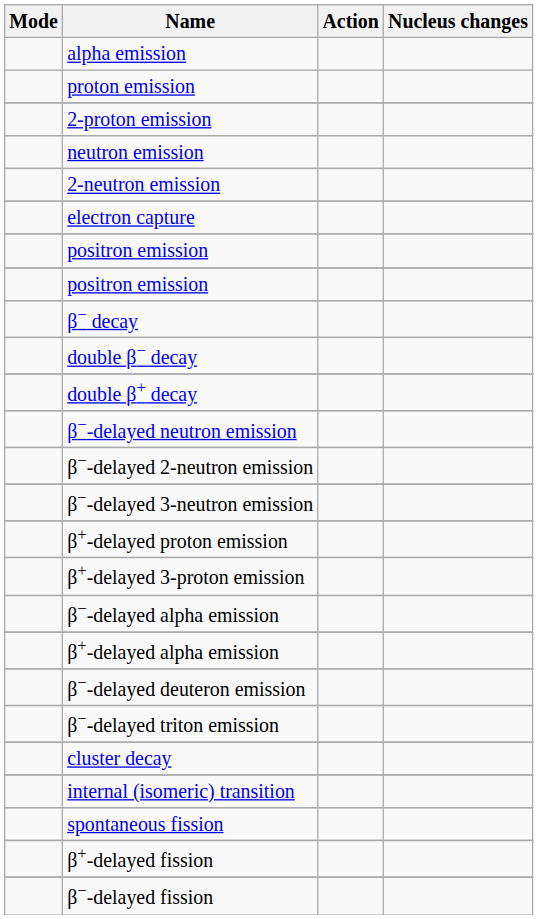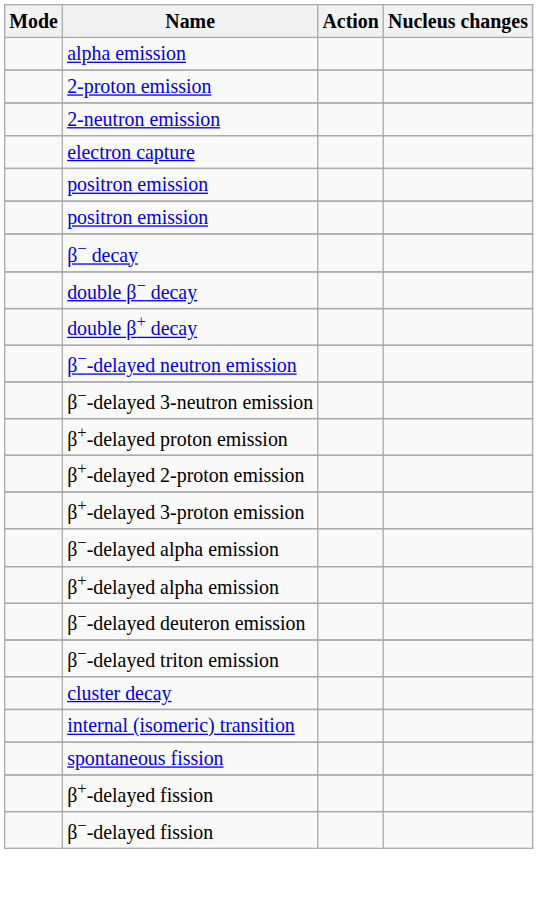 <table class="wikitable collapsible uncollapsed sortable" style="font-size: 95%;">
 <tr style="background:#eee0e0; white-space:nowrap;">
 <th>Mode</th>
 <th>Name</th>
 <th style="max-width:30%;">Action</th>
 <th>Nucleus changes</th>
 </tr>
 <tr>
 <td data-sort-value="10"></td>
 <td><a href='#'>alpha emission</a></td>
 <td></td>
 <td></td>
 </tr>
 <tr>
-<td data-sort-value="20"></td>
-<td><a href='#'>proton emission</a></td>
-<td></td>
-<td></td>
-</tr>
-<tr>
 </tr>
 <tr>
 <td data-sort-value="30"></td>
 <td><a href='#'>2-proton emission</a></td>
 <td></td>
 <td></td>
 </tr>
 <tr>
-</tr>
-<tr>
-<td data-sort-value="40"></td>
-<td><a href='#'>neutron emission</a></td>
-<td></td>
-<td></td>
 </tr>
 <tr>
 </tr>
 <tr>
 <td data-sort-value="50"></td>
 <td><a href='#'>2-neutron emission</a></td>
 <td></td>
 <td></td>
 </tr>
 <tr>
 </tr>
 <tr>
 <td data-sort-value="60"></td>
 <td><a href='#'>electron capture</a></td>
 <td></td>
 <td></td>
 </tr>
 <tr>
 </tr>
 <tr>
 <td data-sort-value="70"></td>
 <td><a href='#'>positron emission</a></td>
 <td></td>
 <td></td>
 </tr>
 <tr>
 </tr>
 <tr>
 <td data-sort-value="80"></td>
 <td><a href='#'>positron emission</a></td>
 <td></td>
 <td></td>
 </tr>
 <tr>
 </tr>
 <tr>
 <td data-sort-value="90"></td>
 <td><a href='#'>β<sup>−</sup> decay</a></td>
 <td></td>
 <td></td>
 </tr>
 <tr>
 </tr>
 <tr>
 <td data-sort-value="100"></td>
 <td><a href='#'>double β<sup>−</sup> decay</a></td>
 <td></td>
 <td></td>
 </tr>
 <tr>
 </tr>
 <tr>
 <td data-sort-value="110"></td>
 <td><a href='#'>double β<sup>+</sup> decay</a></td>
 <td></td>
 <td></td>
 </tr>
 <tr>
 </tr>
 <tr>
 <td data-sort-value="120"></td>
 <td><a href='#'>β<sup>−</sup>-delayed neutron emission</a></td>
 <td></td>
 <td></td>
 </tr>
 <tr>
 </tr>
 <tr>
-<td data-sort-value="130"></td>
-<td>β<sup>−</sup>-delayed 2-neutron emission</td>
-<td></td>
-<td></td>
-</tr>
-<tr>
 </tr>
 <tr>
 <td data-sort-value="140"></td>
 <td>β<sup>−</sup>-delayed 3-neutron emission</td>
 <td></td>
 <td></td>
 </tr>
 <tr>
 </tr>
 <tr>
 <td data-sort-value="150"></td>
 <td>β<sup>+</sup>-delayed proton emission</td>
 <td></td>
 <td></td>
 </tr>
 <tr>
+</tr>
+<tr>
+<td data-sort-value="160"></td>
+<td>β<sup>+</sup>-delayed 2-proton emission</td>
+<td></td>
+<td></td>
 </tr>
 <tr>
 </tr>
 <tr>
 <td data-sort-value="170"></td>
 <td>β<sup>+</sup>-delayed 3-proton emission</td>
 <td></td>
 <td></td>
 </tr>
 <tr>
 </tr>
 <tr>
 <td data-sort-value="180"></td>
 <td>β<sup>−</sup>-delayed alpha emission</td>
 <td></td>
 <td></td>
 </tr>
 <tr>
 </tr>
 <tr>
 <td data-sort-value="190"></td>
 <td>β<sup>+</sup>-delayed alpha emission</td>
 <td></td>
 <td></td>
 </tr>
 <tr>
 </tr>
 <tr>
 <td data-sort-value="200"></td>
 <td>β<sup>−</sup>-delayed deuteron emission</td>
 <td></td>
 <td></td>
 </tr>
 <tr>
 </tr>
 <tr>
 <td data-sort-value="210"></td>
 <td>β<sup>−</sup>-delayed triton emission</td>
 <td></td>
 <td></td>
 </tr>
 <tr>
 </tr>
 <tr>
 <td data-sort-value="262"></td>
 <td><a href='#'>cluster decay</a></td>
 <td></td>
 <td></td>
 </tr>
 <tr>
 </tr>
 <tr>
 <td data-sort-value="305"></td>
 <td><a href='#'>internal (isomeric) transition</a></td>
 <td></td>
 <td></td>
 </tr>
 <tr>
 </tr>
 <tr>
 <td data-sort-value="310"></td>
 <td><a href='#'>spontaneous fission</a></td>
 <td></td>
 <td></td>
 </tr>
 <tr>
 </tr>
 <tr>
 <td data-sort-value="320"></td>
 <td>β<sup>+</sup>-delayed fission</td>
 <td></td>
 <td></td>
 </tr>
 <tr>
 </tr>
 <tr>
 <td data-sort-value="330"></td>
 <td>β<sup>−</sup>-delayed fission</td>
 <td></td>
 <td></td>
 </tr>
 </table>
